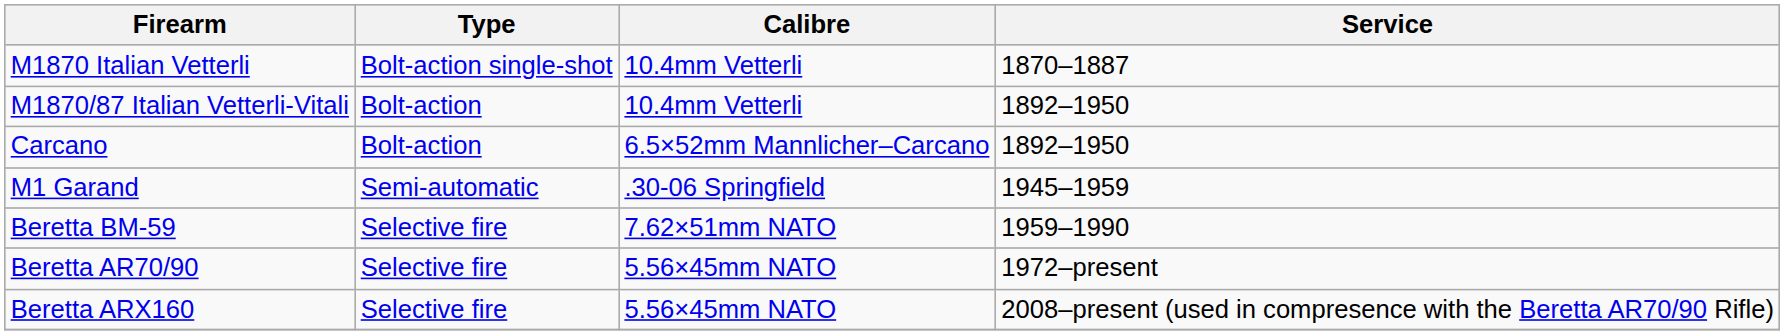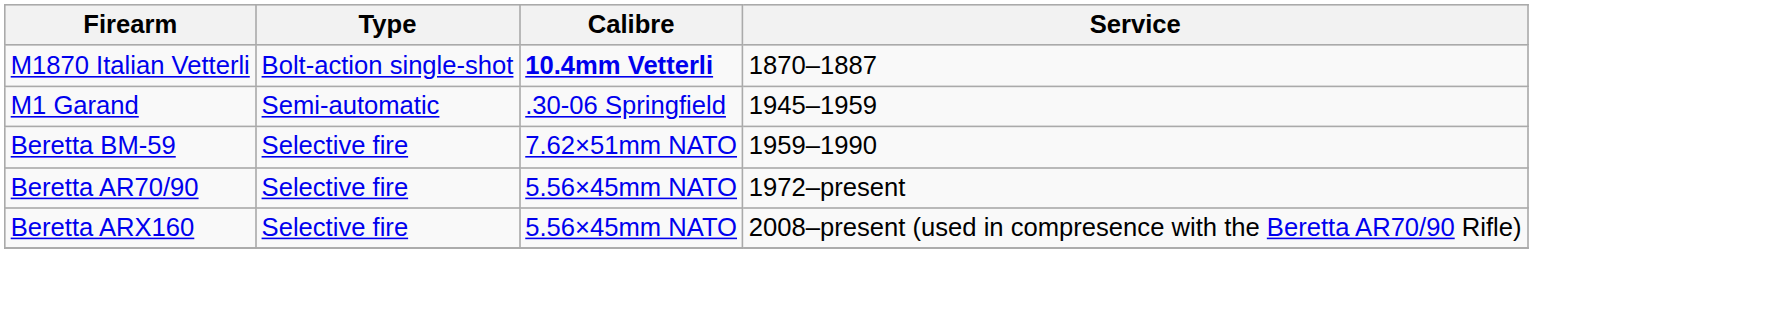 <table class="wikitable">
 <tr>
 <th>Firearm</th>
 <th>Type</th>
 <th>Calibre</th>
 <th>Service</th>
 </tr>
 <tr>
 <td><a href='#'>M1870 Italian Vetterli</a></td>
 <td><a href='#'>Bolt-action single-shot</a></td>
-<td><a href='#'>10.4mm Vetterli</a></td>
+<td><strong><a href='#'>10.4mm Vetterli</a></strong></td>
 <td>1870–1887</td>
-</tr>
-<tr>
-<td><a href='#'>M1870/87 Italian Vetterli-Vitali</a></td>
-<td><a href='#'>Bolt-action</a></td>
-<td><a href='#'>10.4mm Vetterli</a></td>
-<td>1892–1950</td>
-</tr>
-<tr>
-<td><a href='#'>Carcano</a></td>
-<td><a href='#'>Bolt-action</a></td>
-<td><a href='#'>6.5×52mm Mannlicher–Carcano</a></td>
-<td>1892–1950</td>
 </tr>
 <tr>
 <td><a href='#'>M1 Garand</a></td>
 <td><a href='#'>Semi-automatic</a></td>
 <td><a href='#'>.30-06 Springfield</a></td>
 <td>1945–1959</td>
 </tr>
 <tr>
 <td><a href='#'>Beretta BM-59</a></td>
 <td><a href='#'>Selective fire</a></td>
 <td><a href='#'>7.62×51mm NATO</a></td>
 <td>1959–1990</td>
 </tr>
 <tr>
 <td><a href='#'>Beretta AR70/90</a></td>
 <td><a href='#'>Selective fire</a></td>
 <td><a href='#'>5.56×45mm NATO</a></td>
 <td>1972–present</td>
 </tr>
 <tr>
 <td><a href='#'>Beretta ARX160</a></td>
 <td><a href='#'>Selective fire</a></td>
 <td><a href='#'>5.56×45mm NATO</a></td>
 <td>2008–present (used in compresence with the <a href='#'>Beretta AR70/90</a> Rifle)</td>
 </tr>
 <tr>
 </tr>
 </table>
